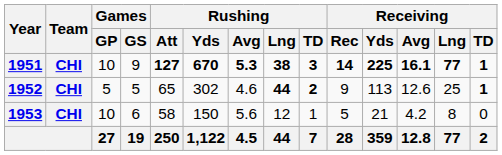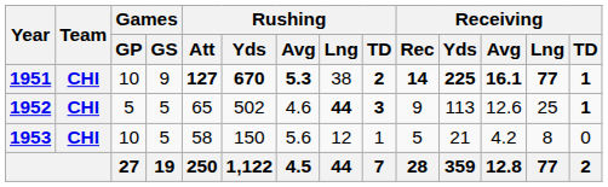 <table class="wikitable" style="text-align:center;">
 <tr>
 <th rowspan="2">Year</th>
 <th rowspan="2">Team</th>
 <th colspan="2">Games</th>
 <th colspan="5">Rushing</th>
 <th colspan="5">Receiving</th>
 </tr>
 <tr>
 <th>GP</th>
 <th>GS</th>
 <th>Att</th>
 <th>Yds</th>
 <th>Avg</th>
 <th>Lng</th>
 <th>TD</th>
 <th>Rec</th>
 <th>Yds</th>
 <th>Avg</th>
 <th>Lng</th>
 <th>TD</th>
 </tr>
 <tr>
 <th><a href='#'>1951</a></th>
 <th><a href='#'>CHI</a></th>
 <td>10</td>
 <td>9</td>
 <td><strong>127</strong></td>
 <td><strong>670</strong></td>
 <td><strong>5.3</strong></td>
-<td><strong>38</strong></td>
-<td><strong>3</strong></td>
+<td>38</td>
+<td><strong>2</strong></td>
 <td><strong>14</strong></td>
 <td><strong>225</strong></td>
 <td><strong>16.1</strong></td>
 <td><strong>77</strong></td>
 <td><strong>1</strong></td>
 </tr>
 <tr>
 <th><a href='#'>1952</a></th>
 <th><a href='#'>CHI</a></th>
 <td>5</td>
 <td>5</td>
 <td>65</td>
-<td>302</td>
+<td>502</td>
 <td>4.6</td>
 <td><strong>44</strong></td>
-<td><strong>2</strong></td>
+<td><strong>3</strong></td>
 <td>9</td>
 <td>113</td>
 <td>12.6</td>
 <td>25</td>
 <td><strong>1</strong></td>
 </tr>
 <tr>
 <th><a href='#'>1953</a></th>
 <th><a href='#'>CHI</a></th>
 <td>10</td>
-<td>6</td>
+<td>5</td>
 <td>58</td>
 <td>150</td>
 <td>5.6</td>
 <td>12</td>
 <td>1</td>
 <td>5</td>
 <td>21</td>
 <td>4.2</td>
 <td>8</td>
 <td>0</td>
 </tr>
 <tr>
 <th colspan="2"></th>
 <th>27</th>
 <th>19</th>
 <th>250</th>
 <th>1,122</th>
 <th>4.5</th>
 <th>44</th>
 <th>7</th>
 <th>28</th>
 <th>359</th>
 <th>12.8</th>
 <th>77</th>
 <th>2</th>
 </tr>
 </table>
